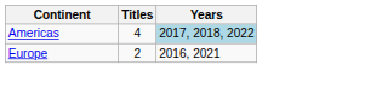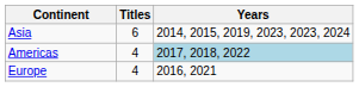 <table class="wikitable sortable" style="font-size: 85%;">
 <tr>
 <th width="120">Continent</th>
 <th width="30">Titles</th>
 <th>Years</th>
+</tr>
+<tr>
+<td><a href='#'>Asia</a></td>
+<td style="text-align:center;">6</td>
+<td>2014, 2015, 2019, 2023, 2023, 2024</td>
 </tr>
 <tr>
 <td><a href='#'>Americas</a></td>
 <td style="text-align:center;">4</td>
 <td style="background: lightblue;">2017, 2018, 2022</td>
 </tr>
 <tr>
 <td><a href='#'>Europe</a></td>
-<td style="text-align:center;">2</td>
+<td style="text-align:center;">4</td>
 <td>2016, 2021<s></s></td>
 </tr>
 </table>
